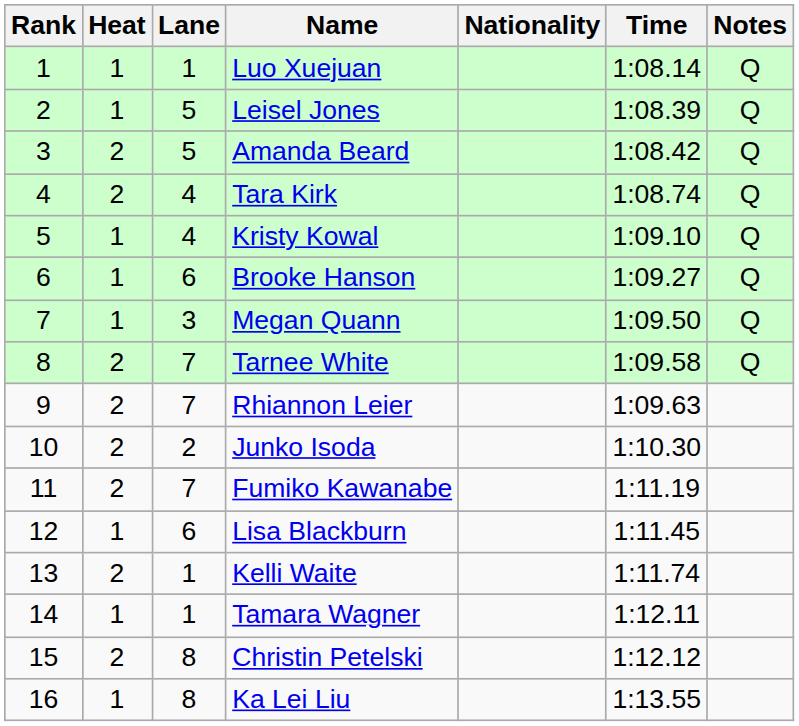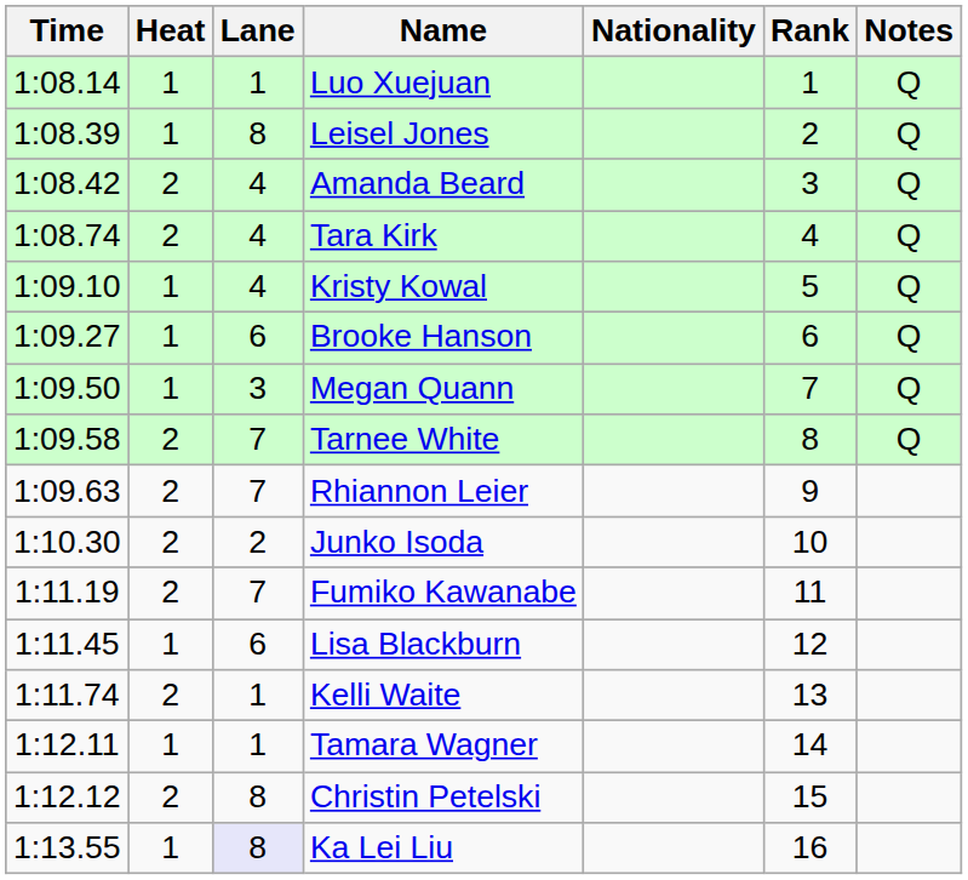 <table class="wikitable sortable" style="text-align:center">
 <tr>
-<th>Rank</th>
+<th>Time</th>
 <th>Heat</th>
 <th>Lane</th>
 <th>Name</th>
 <th>Nationality</th>
-<th>Time</th>
+<th>Rank</th>
 <th>Notes</th>
 </tr>
 <tr bgcolor=ccffcc>
-<td>1</td>
+<td>1:08.14</td>
 <td>1</td>
 <td>1</td>
 <td align=left><a href='#'>Luo Xuejuan</a></td>
 <td align=left></td>
-<td>1:08.14</td>
+<td>1</td>
 <td>Q</td>
 </tr>
 <tr bgcolor=ccffcc>
-<td>2</td>
+<td>1:08.39</td>
 <td>1</td>
-<td>5</td>
+<td>8</td>
 <td align=left><a href='#'>Leisel Jones</a></td>
 <td align=left></td>
-<td>1:08.39</td>
+<td>2</td>
 <td>Q</td>
 </tr>
 <tr bgcolor=ccffcc>
-<td>3</td>
+<td>1:08.42</td>
 <td>2</td>
-<td>5</td>
+<td>4</td>
 <td align=left><a href='#'>Amanda Beard</a></td>
 <td align=left></td>
-<td>1:08.42</td>
+<td>3</td>
 <td>Q</td>
 </tr>
 <tr bgcolor=ccffcc>
-<td>4</td>
+<td>1:08.74</td>
 <td>2</td>
 <td>4</td>
 <td align=left><a href='#'>Tara Kirk</a></td>
 <td align=left></td>
-<td>1:08.74</td>
+<td>4</td>
 <td>Q</td>
 </tr>
 <tr bgcolor=ccffcc>
-<td>5</td>
+<td>1:09.10</td>
 <td>1</td>
 <td>4</td>
 <td align=left><a href='#'>Kristy Kowal</a></td>
 <td align=left></td>
-<td>1:09.10</td>
+<td>5</td>
 <td>Q</td>
 </tr>
 <tr bgcolor=ccffcc>
-<td>6</td>
+<td>1:09.27</td>
 <td>1</td>
 <td>6</td>
 <td align=left><a href='#'>Brooke Hanson</a></td>
 <td align=left></td>
-<td>1:09.27</td>
+<td>6</td>
 <td>Q</td>
 </tr>
 <tr bgcolor=ccffcc>
-<td>7</td>
+<td>1:09.50</td>
 <td>1</td>
 <td>3</td>
 <td align=left><a href='#'>Megan Quann</a></td>
 <td align=left></td>
-<td>1:09.50</td>
+<td>7</td>
 <td>Q</td>
 </tr>
 <tr bgcolor=ccffcc>
-<td>8</td>
+<td>1:09.58</td>
 <td>2</td>
 <td>7</td>
 <td align=left><a href='#'>Tarnee White</a></td>
 <td align=left></td>
-<td>1:09.58</td>
+<td>8</td>
 <td>Q</td>
 </tr>
 <tr>
-<td>9</td>
+<td>1:09.63</td>
 <td>2</td>
 <td>7</td>
 <td align=left><a href='#'>Rhiannon Leier</a></td>
 <td align=left></td>
-<td>1:09.63</td>
+<td>9</td>
 <td></td>
 </tr>
 <tr>
-<td>10</td>
+<td>1:10.30</td>
 <td>2</td>
 <td>2</td>
 <td align=left><a href='#'>Junko Isoda</a></td>
 <td align=left></td>
-<td>1:10.30</td>
+<td>10</td>
 <td></td>
 </tr>
 <tr>
-<td>11</td>
+<td>1:11.19</td>
 <td>2</td>
 <td>7</td>
 <td align=left><a href='#'>Fumiko Kawanabe</a></td>
 <td align=left></td>
-<td>1:11.19</td>
+<td>11</td>
 <td></td>
 </tr>
 <tr>
-<td>12</td>
+<td>1:11.45</td>
 <td>1</td>
 <td>6</td>
 <td align=left><a href='#'>Lisa Blackburn</a></td>
 <td align=left></td>
-<td>1:11.45</td>
+<td>12</td>
 <td></td>
 </tr>
 <tr>
-<td>13</td>
+<td>1:11.74</td>
 <td>2</td>
 <td>1</td>
 <td align=left><a href='#'>Kelli Waite</a></td>
 <td align=left></td>
-<td>1:11.74</td>
+<td>13</td>
 <td></td>
 </tr>
 <tr>
-<td>14</td>
+<td>1:12.11</td>
 <td>1</td>
 <td>1</td>
 <td align=left><a href='#'>Tamara Wagner</a></td>
 <td align=left></td>
-<td>1:12.11</td>
+<td>14</td>
 <td></td>
 </tr>
 <tr>
-<td>15</td>
+<td>1:12.12</td>
 <td>2</td>
 <td>8</td>
 <td align=left><a href='#'>Christin Petelski</a></td>
 <td align=left></td>
-<td>1:12.12</td>
+<td>15</td>
 <td></td>
 </tr>
 <tr>
-<td>16</td>
+<td>1:13.55</td>
 <td>1</td>
-<td>8</td>
+<td style="background: lavender;">8</td>
 <td align=left><a href='#'>Ka Lei Liu</a></td>
 <td align=left></td>
-<td>1:13.55</td>
+<td>16</td>
 <td></td>
 </tr>
 </table>
